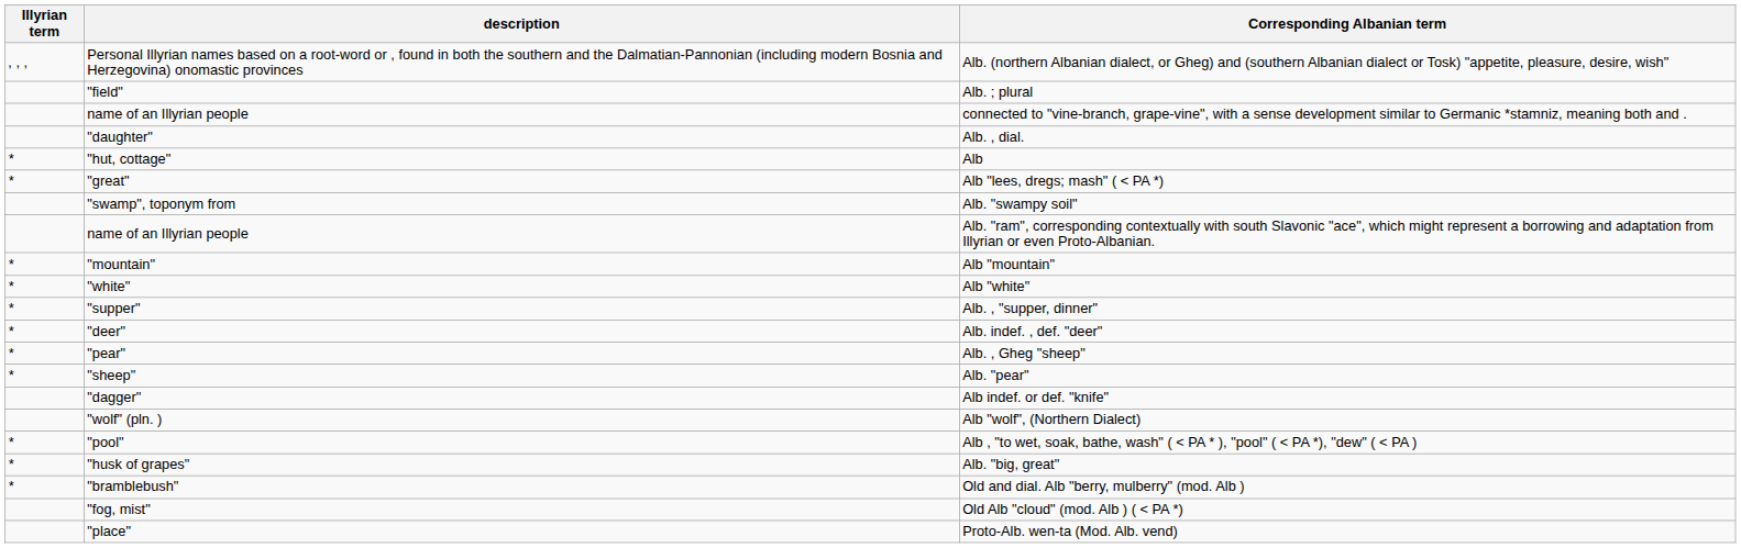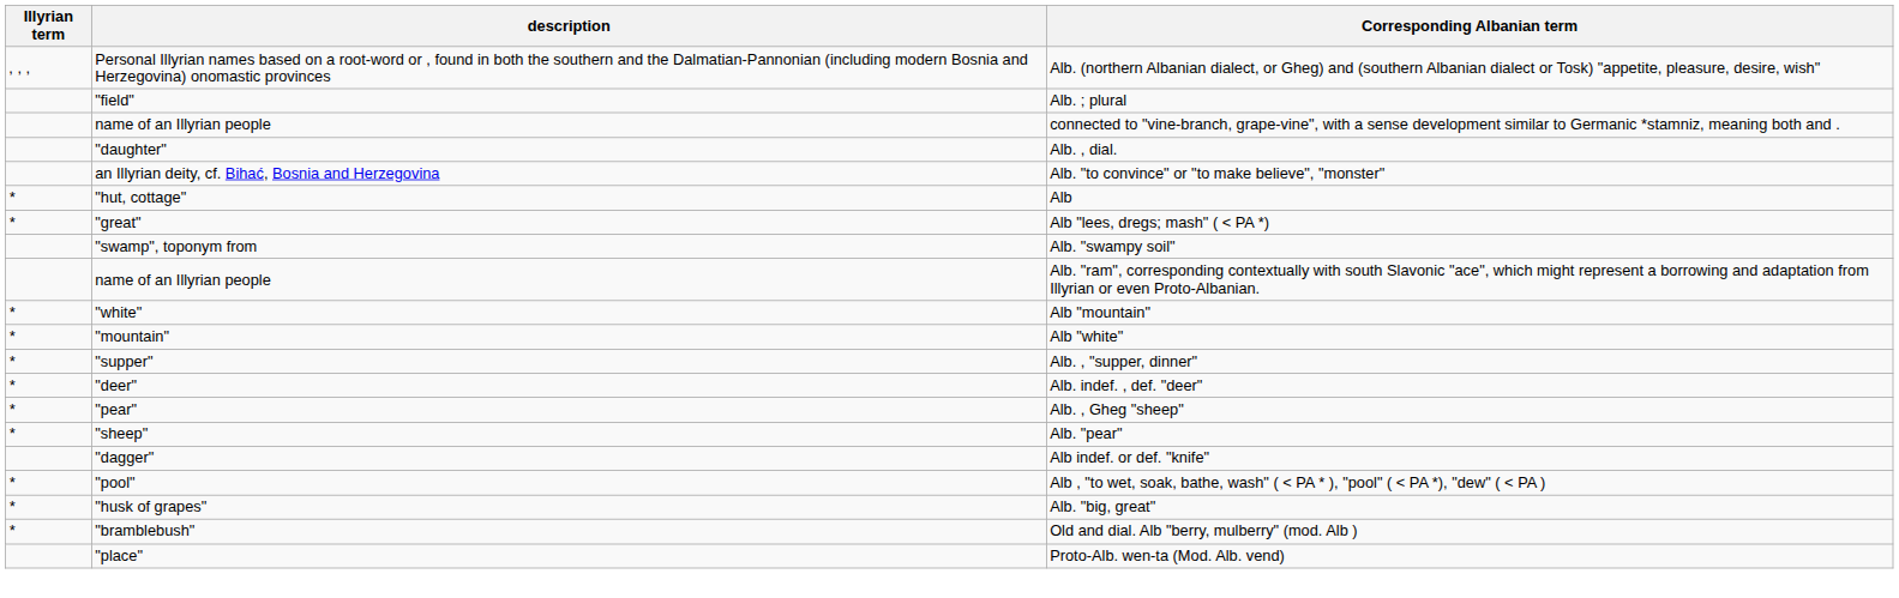 <table class="wikitable">
 <tr>
 <th>Illyrian term</th>
 <th>description</th>
 <th>Corresponding Albanian term</th>
 </tr>
 <tr>
 <td>, , , </td>
 <td>Personal Illyrian names based on a root-word  or , found in both the southern and the Dalmatian-Pannonian (including modern Bosnia and Herzegovina) onomastic provinces</td>
 <td>Alb.  (northern Albanian dialect, or Gheg) and  (southern Albanian dialect or Tosk) "appetite, pleasure, desire, wish"</td>
 </tr>
 <tr>
 <td></td>
 <td>"field"</td>
 <td>Alb. ; plural </td>
 </tr>
 <tr>
 <td></td>
 <td>name of an Illyrian people</td>
 <td>connected to  "vine-branch, grape-vine", with a sense development similar to Germanic *stamniz, meaning both  and .</td>
 </tr>
 <tr>
 <td></td>
 <td>"daughter"</td>
 <td>Alb. , dial. </td>
 </tr>
 <tr>
+<td></td>
+<td>an Illyrian deity, cf. <a href='#'>Bihać</a>, <a href='#'>Bosnia and Herzegovina</a></td>
+<td>Alb.  "to convince" or "to make believe",  "monster"</td>
+</tr>
+<tr>
 <td><em>*</em></td>
 <td>"hut, cottage"</td>
 <td>Alb </td>
 </tr>
 <tr>
 <td><em>*</em></td>
 <td>"great"</td>
 <td>Alb  "lees, dregs; mash" ( < PA *)</td>
 </tr>
 <tr>
 <td></td>
 <td>"swamp", toponym from </td>
 <td>Alb.  "swampy soil"</td>
 </tr>
 <tr>
 <td></td>
 <td>name of an Illyrian people</td>
 <td>Alb.  "ram", corresponding contextually with south Slavonic  "ace", which might represent a borrowing and adaptation from Illyrian or even Proto-Albanian.</td>
 </tr>
 <tr>
 <td><em>*</em></td>
-<td>"mountain"</td>
+<td>"white"</td>
 <td>Alb  "mountain"</td>
 </tr>
 <tr>
 <td><em>*</em></td>
-<td>"white"</td>
+<td>"mountain"</td>
 <td>Alb  "white"</td>
 </tr>
 <tr>
 <td><em>*</em></td>
 <td>"supper"</td>
 <td>Alb. ,  "supper, dinner"</td>
 </tr>
 <tr>
 <td><em>*</em></td>
 <td>"deer"</td>
 <td>Alb. indef. , def.  "deer"</td>
 </tr>
 <tr>
 <td><em>*</em></td>
 <td>"pear"</td>
 <td>Alb. , Gheg  "sheep"</td>
 </tr>
 <tr>
 <td><em>*</em></td>
 <td>"sheep"</td>
 <td>Alb.  "pear"</td>
 </tr>
 <tr>
 <td></td>
 <td>"dagger"</td>
 <td>Alb indef.  or def.  "knife"</td>
 </tr>
 <tr>
-<td></td>
-<td>"wolf" (pln. )</td>
-<td>Alb  "wolf",  (Northern Dialect)</td>
-</tr>
-<tr>
 <td><em>*</em></td>
 <td>"pool"</td>
 <td>Alb ,  "to wet, soak, bathe, wash" ( < PA * ),  "pool" ( < PA *),  "dew" ( < PA )</td>
 </tr>
 <tr>
 <td><em>*</em></td>
 <td>"husk of grapes"</td>
 <td>Alb.  "big, great"</td>
 </tr>
 <tr>
 <td><em>*</em></td>
 <td>"bramblebush"</td>
 <td>Old and dial. Alb  "berry, mulberry" (mod. Alb )</td>
 </tr>
 <tr>
 <td></td>
-<td>"fog, mist"</td>
-<td>Old Alb  "cloud" (mod. Alb ) ( < PA *)</td>
-</tr>
-<tr>
-<td></td>
 <td>"place"</td>
 <td>Proto-Alb. wen-ta (Mod. Alb. vend)</td>
 </tr>
 </table>
